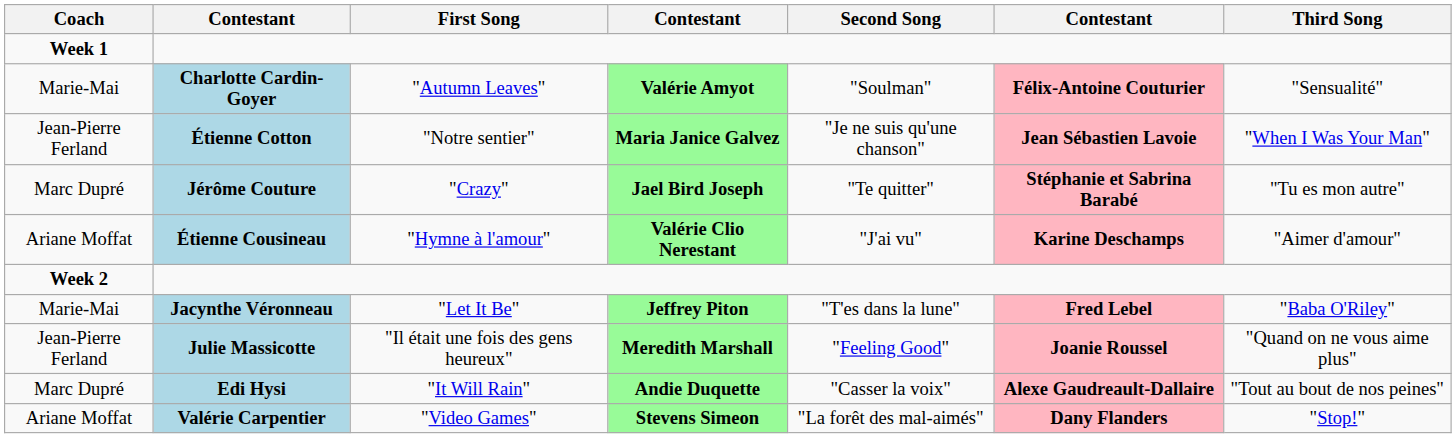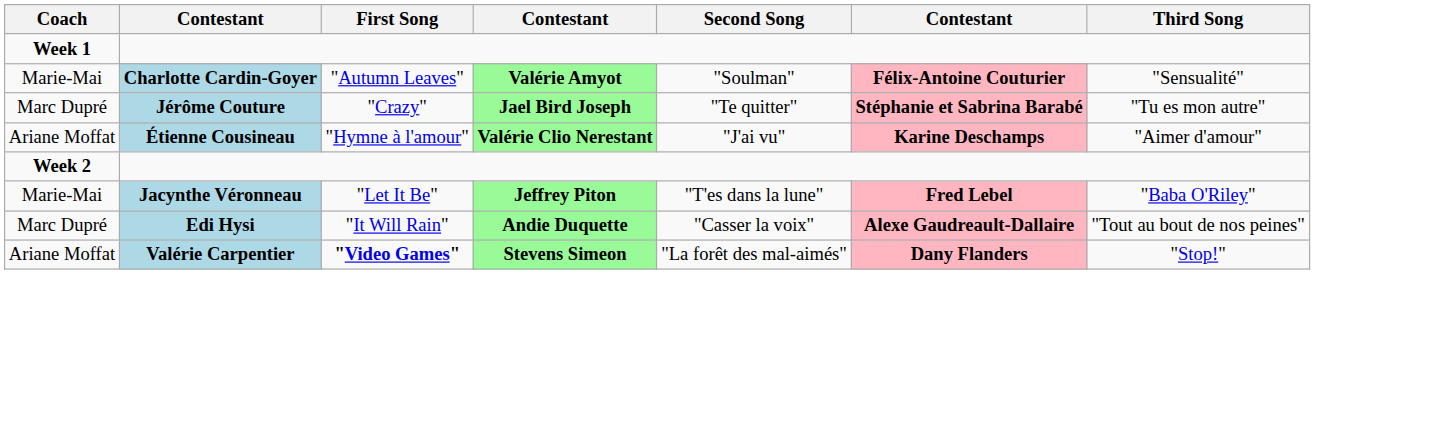 <table class="wikitable sortable" style="text-align: center; width: auto;">
 <tr>
 <th>Coach</th>
 <th colspan>Contestant</th>
 <th>First Song</th>
 <th colspan>Contestant</th>
 <th>Second Song</th>
 <th colspan>Contestant</th>
 <th>Third Song</th>
 </tr>
 <tr>
 <td><strong>Week 1</strong></td>
 </tr>
 <tr>
 <td>Marie-Mai</td>
 <td style="background:lightblue"><strong>Charlotte Cardin-Goyer</strong></td>
 <td>"<a href='#'>Autumn Leaves</a>"</td>
 <td style="background:palegreen"><strong>Valérie Amyot</strong></td>
 <td>"Soulman"</td>
 <td style="background:lightpink"><strong>Félix-Antoine Couturier</strong></td>
 <td>"Sensualité"</td>
-</tr>
-<tr>
-<td>Jean-Pierre Ferland</td>
-<td style="background:lightblue"><strong>Étienne Cotton</strong></td>
-<td>"Notre sentier"</td>
-<td style="background:palegreen"><strong>Maria Janice Galvez</strong></td>
-<td>"Je ne suis qu'une chanson"</td>
-<td style="background:lightpink"><strong>Jean Sébastien Lavoie</strong></td>
-<td>"<a href='#'>When I Was Your Man</a>"</td>
 </tr>
 <tr>
 <td>Marc Dupré</td>
 <td style="background:lightblue"><strong>Jérôme Couture</strong></td>
 <td>"<a href='#'>Crazy</a>"</td>
 <td style="background:palegreen"><strong>Jael Bird Joseph</strong></td>
 <td>"Te quitter"</td>
 <td style="background:lightpink"><strong>Stéphanie et Sabrina Barabé</strong></td>
 <td>"Tu es mon autre"</td>
 </tr>
 <tr>
 <td>Ariane Moffat</td>
 <td style="background:lightblue"><strong>Étienne Cousineau</strong></td>
 <td>"<a href='#'>Hymne à l'amour</a>"</td>
 <td style="background:palegreen"><strong>Valérie Clio Nerestant</strong></td>
 <td>"J'ai vu"</td>
 <td style="background:lightpink"><strong>Karine Deschamps</strong></td>
 <td>"Aimer d'amour"</td>
 </tr>
 <tr>
 <td><strong>Week 2</strong></td>
 </tr>
 <tr>
 <td>Marie-Mai</td>
 <td style="background:lightblue"><strong>Jacynthe Véronneau</strong></td>
 <td>"<a href='#'>Let It Be</a>"</td>
 <td style="background:palegreen"><strong>Jeffrey Piton</strong></td>
 <td>"T'es dans la lune"</td>
 <td style="background:lightpink"><strong>Fred Lebel</strong></td>
 <td>"<a href='#'>Baba O'Riley</a>"</td>
 </tr>
 <tr>
-<td>Jean-Pierre Ferland</td>
-<td style="background:lightblue"><strong>Julie Massicotte</strong></td>
-<td>"Il était une fois des gens heureux"</td>
-<td style="background:palegreen"><strong>Meredith Marshall</strong></td>
-<td>"<a href='#'>Feeling Good</a>"</td>
-<td style="background:lightpink"><strong>Joanie Roussel</strong></td>
-<td>"Quand on ne vous aime plus"</td>
-</tr>
-<tr>
 <td>Marc Dupré</td>
 <td style="background:lightblue"><strong>Edi Hysi</strong></td>
 <td>"<a href='#'>It Will Rain</a>"</td>
 <td style="background:palegreen"><strong>Andie Duquette</strong></td>
 <td>"Casser la voix"</td>
 <td style="background:lightpink"><strong>Alexe Gaudreault-Dallaire</strong></td>
 <td>"Tout au bout de nos peines"</td>
 </tr>
 <tr>
 <td>Ariane Moffat</td>
 <td style="background:lightblue"><strong>Valérie Carpentier</strong></td>
-<td>"<a href='#'>Video Games</a>"</td>
+<td><strong>"<a href='#'>Video Games</a>"</strong></td>
 <td style="background:palegreen"><strong>Stevens Simeon</strong></td>
 <td>"La forêt des mal-aimés"</td>
 <td style="background:lightpink"><strong>Dany Flanders</strong></td>
 <td>"<a href='#'>Stop!</a>"</td>
 </tr>
 </table>
